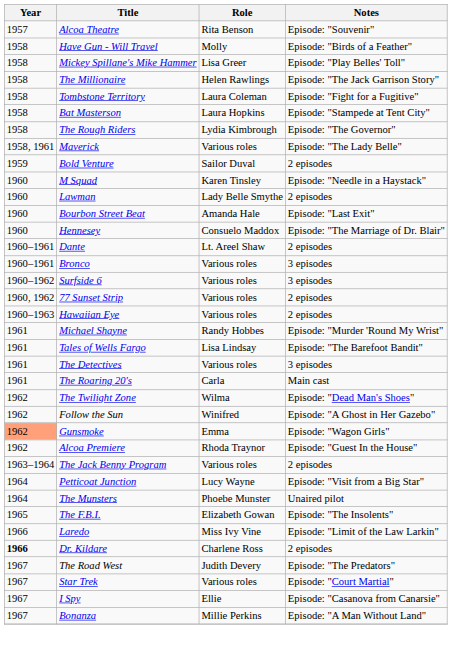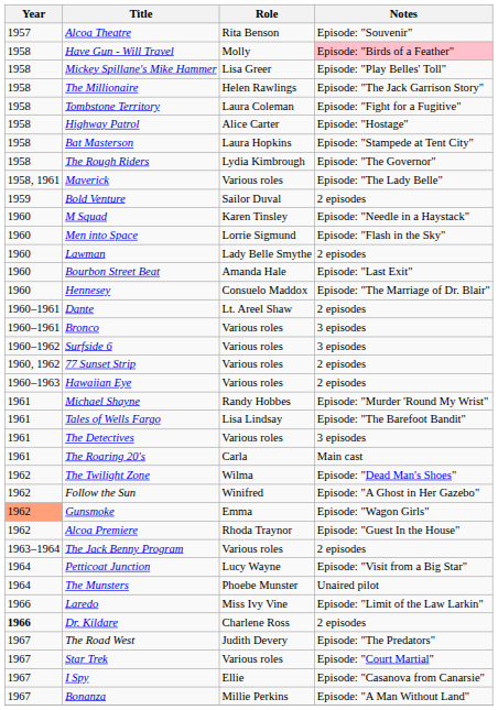 <table class="wikitable sortable">
 <tr>
 <th>Year</th>
 <th>Title</th>
 <th>Role</th>
 <th class="unsortable">Notes</th>
 </tr>
 <tr>
 <td>1957</td>
 <td><em><a href='#'>Alcoa Theatre</a></em></td>
 <td>Rita Benson</td>
 <td>Episode: "Souvenir"</td>
 </tr>
 <tr>
 <td>1958</td>
 <td><em><a href='#'>Have Gun - Will Travel</a></em></td>
 <td>Molly</td>
-<td>Episode: "Birds of a Feather"</td>
+<td style="background: pink;">Episode: "Birds of a Feather"</td>
 </tr>
 <tr>
 <td>1958</td>
 <td><em><a href='#'>Mickey Spillane's Mike Hammer</a></em></td>
 <td>Lisa Greer</td>
 <td>Episode: "Play Belles' Toll"</td>
 </tr>
 <tr>
 <td>1958</td>
 <td><em><a href='#'>The Millionaire</a></em></td>
 <td>Helen Rawlings</td>
 <td>Episode: "The Jack Garrison Story"</td>
 </tr>
 <tr>
 <td>1958</td>
 <td><em><a href='#'>Tombstone Territory</a></em></td>
 <td>Laura Coleman</td>
 <td>Episode: "Fight for a Fugitive"</td>
+</tr>
+<tr>
+<td>1958</td>
+<td><em><a href='#'>Highway Patrol</a></em></td>
+<td>Alice Carter</td>
+<td>Episode: "Hostage"</td>
 </tr>
 <tr>
 <td>1958</td>
 <td><em><a href='#'>Bat Masterson</a></em></td>
 <td>Laura Hopkins</td>
 <td>Episode: "Stampede at Tent City"</td>
 </tr>
 <tr>
 <td>1958</td>
 <td><em><a href='#'>The Rough Riders</a></em></td>
 <td>Lydia Kimbrough</td>
 <td>Episode: "The Governor"</td>
 </tr>
 <tr>
 <td>1958, 1961</td>
 <td><em><a href='#'>Maverick</a></em></td>
 <td>Various roles</td>
 <td>Episode: "The Lady Belle"</td>
 </tr>
 <tr>
 <td>1959</td>
 <td><em><a href='#'>Bold Venture</a></em></td>
 <td>Sailor Duval</td>
 <td>2 episodes</td>
 </tr>
 <tr>
 <td>1960</td>
 <td><em><a href='#'>M Squad</a></em></td>
 <td>Karen Tinsley</td>
 <td>Episode: "Needle in a Haystack"</td>
+</tr>
+<tr>
+<td>1960</td>
+<td><em><a href='#'>Men into Space</a></em></td>
+<td>Lorrie Sigmund</td>
+<td>Episode: "Flash in the Sky"</td>
 </tr>
 <tr>
 <td>1960</td>
 <td><em><a href='#'>Lawman</a></em></td>
 <td>Lady Belle Smythe</td>
 <td>2 episodes</td>
 </tr>
 <tr>
 <td>1960</td>
 <td><em><a href='#'>Bourbon Street Beat</a></em></td>
 <td>Amanda Hale</td>
 <td>Episode: "Last Exit"</td>
 </tr>
 <tr>
 <td>1960</td>
 <td><em><a href='#'>Hennesey</a></em></td>
 <td>Consuelo Maddox</td>
 <td>Episode: "The Marriage of Dr. Blair"</td>
 </tr>
 <tr>
 <td>1960–1961</td>
 <td><em><a href='#'>Dante</a></em></td>
 <td>Lt. Areel Shaw</td>
 <td>2 episodes</td>
 </tr>
 <tr>
 <td>1960–1961</td>
 <td><em><a href='#'>Bronco</a></em></td>
 <td>Various roles</td>
 <td>3 episodes</td>
 </tr>
 <tr>
 <td>1960–1962</td>
 <td><em><a href='#'>Surfside 6</a></em></td>
 <td>Various roles</td>
 <td>3 episodes</td>
 </tr>
 <tr>
 <td>1960, 1962</td>
 <td><em><a href='#'>77 Sunset Strip</a></em></td>
 <td>Various roles</td>
 <td>2 episodes</td>
 </tr>
 <tr>
 <td>1960–1963</td>
 <td><em><a href='#'>Hawaiian Eye</a></em></td>
 <td>Various roles</td>
 <td>2 episodes</td>
 </tr>
 <tr>
 <td>1961</td>
 <td><em><a href='#'>Michael Shayne</a></em></td>
 <td>Randy Hobbes</td>
 <td>Episode: "Murder 'Round My Wrist"</td>
 </tr>
 <tr>
 <td>1961</td>
 <td><em><a href='#'>Tales of Wells Fargo</a></em></td>
 <td>Lisa Lindsay</td>
 <td>Episode: "The Barefoot Bandit"</td>
 </tr>
 <tr>
 <td>1961</td>
 <td><em><a href='#'>The Detectives</a></em></td>
 <td>Various roles</td>
 <td>3 episodes</td>
 </tr>
 <tr>
 <td>1961</td>
 <td><em><a href='#'>The Roaring 20's</a></em></td>
 <td>Carla</td>
 <td>Main cast</td>
 </tr>
 <tr>
 <td>1962</td>
 <td><em><a href='#'>The Twilight Zone</a></em></td>
 <td>Wilma</td>
 <td>Episode: "<a href='#'>Dead Man's Shoes</a>"</td>
 </tr>
 <tr>
 <td>1962</td>
 <td><em>Follow the Sun</em></td>
 <td>Winifred</td>
 <td>Episode: "A Ghost in Her Gazebo"</td>
 </tr>
 <tr>
 <td style="background: lightsalmon;">1962</td>
 <td><em><a href='#'>Gunsmoke</a></em></td>
 <td>Emma</td>
 <td>Episode: "Wagon Girls"</td>
 </tr>
 <tr>
 <td>1962</td>
 <td><em><a href='#'>Alcoa Premiere</a></em></td>
 <td>Rhoda Traynor</td>
 <td>Episode: "Guest In the House"</td>
 </tr>
 <tr>
 <td>1963–1964</td>
 <td><em><a href='#'>The Jack Benny Program</a></em></td>
 <td>Various roles</td>
 <td>2 episodes</td>
 </tr>
 <tr>
 <td>1964</td>
 <td><em><a href='#'>Petticoat Junction</a></em></td>
 <td>Lucy Wayne</td>
 <td>Episode: "Visit from a Big Star"</td>
 </tr>
 <tr>
 <td>1964</td>
 <td><em><a href='#'>The Munsters</a></em></td>
 <td>Phoebe Munster</td>
 <td>Unaired pilot</td>
 </tr>
 <tr>
-<td>1965</td>
-<td><em><a href='#'>The F.B.I.</a></em></td>
-<td>Elizabeth Gowan</td>
-<td>Episode: "The Insolents"</td>
-</tr>
-<tr>
 <td>1966</td>
 <td><em><a href='#'>Laredo</a></em></td>
 <td>Miss Ivy Vine</td>
 <td>Episode: "Limit of the Law Larkin"</td>
 </tr>
 <tr>
 <td><strong>1966</strong></td>
 <td><em><a href='#'>Dr. Kildare</a></em></td>
 <td>Charlene Ross</td>
 <td>2 episodes</td>
 </tr>
 <tr>
 <td>1967</td>
 <td><em>The Road West</em></td>
 <td>Judith Devery</td>
 <td>Episode: "The Predators"</td>
 </tr>
 <tr>
 <td>1967</td>
 <td><em><a href='#'>Star Trek</a></em></td>
 <td>Various roles</td>
 <td>Episode: "<a href='#'>Court Martial</a>"</td>
 </tr>
 <tr>
 <td>1967</td>
 <td><em><a href='#'>I Spy</a></em></td>
 <td>Ellie</td>
 <td>Episode: "Casanova from Canarsie"</td>
 </tr>
 <tr>
 <td>1967</td>
 <td><em><a href='#'>Bonanza</a></em></td>
 <td>Millie Perkins</td>
 <td>Episode: "A Man Without Land"</td>
 </tr>
 <tr>
 </tr>
 </table>
